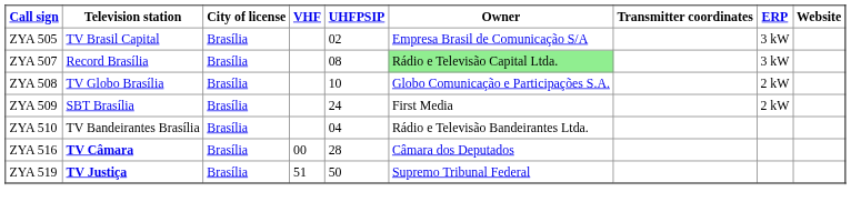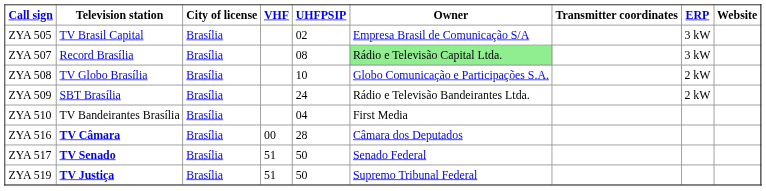 <table border = " 2 " cellpadding = " 4 " cellspacing = " 0 " style = " margin: 1em 1em 1em 0 ; border: 1px solid # aaa ; border-collapse : collapse ; font-size : 60 % ; ">
 <tr>
 <th><a href='#'>Call sign</a></th>
 <th>Television station</th>
 <th>City of license</th>
 <th><a href='#'>VHF</a></th>
 <th><a href='#'>UHF</a><a href='#'>PSIP</a></th>
 <th>Owner</th>
 <th>Transmitter coordinates</th>
 <th><a href='#'>ERP</a></th>
 <th>Website</th>
 </tr>
 <tr>
 <td>ZYA 505</td>
 <td><a href='#'>TV Brasil Capital</a></td>
 <td><a href='#'>Brasília</a></td>
 <td></td>
 <td>02</td>
 <td><a href='#'>Empresa Brasil de Comunicação S/A</a></td>
 <td></td>
 <td>3 kW</td>
 <td></td>
 </tr>
 <tr>
 <td>ZYA 507</td>
 <td><a href='#'>Record Brasília</a></td>
 <td><a href='#'>Brasília</a></td>
 <td></td>
 <td>08</td>
 <td style="background: lightgreen;">Rádio e Televisão Capital Ltda.</td>
 <td></td>
 <td>3 kW</td>
 <td></td>
 </tr>
 <tr>
 <td>ZYA 508</td>
 <td><a href='#'>TV Globo Brasília</a></td>
 <td><a href='#'>Brasília</a></td>
 <td></td>
 <td>10</td>
 <td><a href='#'>Globo Comunicação e Participações S.A.</a></td>
 <td></td>
 <td>2 kW</td>
 <td></td>
 </tr>
 <tr>
 <td>ZYA 509</td>
 <td><a href='#'>SBT Brasília</a></td>
 <td><a href='#'>Brasília</a></td>
 <td></td>
 <td>24</td>
-<td>First Media</td>
+<td>Rádio e Televisão Bandeirantes Ltda.</td>
 <td></td>
 <td>2 kW</td>
 <td></td>
 </tr>
 <tr>
 <td>ZYA 510</td>
 <td>TV Bandeirantes Brasília</td>
 <td><a href='#'>Brasília</a></td>
 <td></td>
 <td>04</td>
-<td>Rádio e Televisão Bandeirantes Ltda.</td>
+<td>First Media</td>
 <td></td>
 <td></td>
 <td></td>
 </tr>
 <tr>
 <td>ZYA 516</td>
 <td><strong><a href='#'>TV Câmara</a></strong></td>
 <td><a href='#'>Brasília</a></td>
 <td>00</td>
 <td>28</td>
 <td><a href='#'>Câmara dos Deputados</a></td>
+<td></td>
+<td></td>
+<td></td>
+</tr>
+<tr>
+<td>ZYA 517</td>
+<td><strong><a href='#'>TV Senado</a></strong></td>
+<td><a href='#'>Brasília</a></td>
+<td>51</td>
+<td>50</td>
+<td><a href='#'>Senado Federal</a></td>
 <td></td>
 <td></td>
 <td></td>
 </tr>
 <tr>
 <td>ZYA 519</td>
 <td><strong><a href='#'>TV Justiça</a></strong></td>
 <td><a href='#'>Brasília</a></td>
 <td>51</td>
 <td>50</td>
 <td><a href='#'>Supremo Tribunal Federal</a></td>
 <td></td>
 <td></td>
 <td></td>
 </tr>
 <tr>
 </tr>
 </table>
